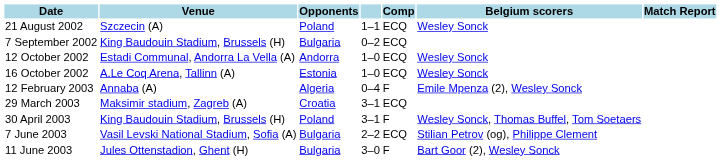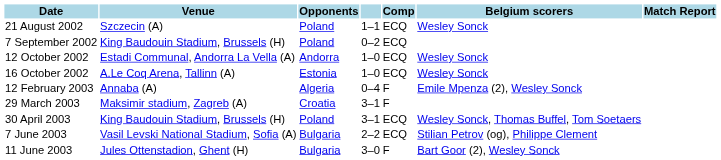 <table>
 <tr>
 <th style="background: lightblue;">Date</th>
 <th style="background: lightblue;">Venue</th>
 <th style="background: lightblue;">Opponents</th>
 <th style="background: lightblue;" align=center></th>
 <th style="background: lightblue;" align=center>Comp</th>
 <th style="background: lightblue;">Belgium scorers</th>
 <th style="background: lightblue;">Match Report</th>
 </tr>
 <tr>
 <td>21 August 2002</td>
 <td><a href='#'>Szczecin</a> (A)</td>
 <td><a href='#'>Poland</a></td>
 <td>1–1</td>
 <td>ECQ</td>
 <td><a href='#'>Wesley Sonck</a></td>
 <td></td>
 </tr>
 <tr>
 <td>7 September 2002</td>
 <td><a href='#'>King Baudouin Stadium</a>, <a href='#'>Brussels</a> (H)</td>
-<td><a href='#'>Bulgaria</a></td>
+<td><a href='#'>Poland</a></td>
 <td>0–2</td>
 <td>ECQ</td>
 <td></td>
 <td></td>
 </tr>
 <tr>
 <td>12 October 2002</td>
 <td><a href='#'>Estadi Communal</a>, <a href='#'>Andorra La Vella</a> (A)</td>
 <td><a href='#'>Andorra</a></td>
 <td>1–0</td>
 <td>ECQ</td>
 <td><a href='#'>Wesley Sonck</a></td>
 <td></td>
 </tr>
 <tr>
 <td>16 October 2002</td>
 <td><a href='#'>A.Le Coq Arena</a>, <a href='#'>Tallinn</a> (A)</td>
 <td><a href='#'>Estonia</a></td>
 <td>1–0</td>
 <td>ECQ</td>
 <td><a href='#'>Wesley Sonck</a></td>
 <td></td>
 </tr>
 <tr>
 <td>12 February 2003</td>
 <td><a href='#'>Annaba</a> (A)</td>
 <td><a href='#'>Algeria</a></td>
 <td>0–4</td>
 <td>F</td>
 <td><a href='#'>Emile Mpenza</a> (2), <a href='#'>Wesley Sonck</a></td>
 <td></td>
 </tr>
 <tr>
 <td>29 March 2003</td>
 <td><a href='#'>Maksimir stadium</a>, <a href='#'>Zagreb</a> (A)</td>
 <td><a href='#'>Croatia</a></td>
 <td>3–1</td>
-<td>ECQ</td>
+<td>F</td>
 <td></td>
 <td></td>
 </tr>
 <tr>
 <td>30 April 2003</td>
 <td><a href='#'>King Baudouin Stadium</a>, <a href='#'>Brussels</a> (H)</td>
 <td><a href='#'>Poland</a></td>
 <td>3–1</td>
-<td>F</td>
+<td>ECQ</td>
 <td><a href='#'>Wesley Sonck</a>, <a href='#'>Thomas Buffel</a>, <a href='#'>Tom Soetaers</a></td>
 <td></td>
 </tr>
 <tr>
 <td>7 June 2003</td>
 <td><a href='#'>Vasil Levski National Stadium</a>, <a href='#'>Sofia</a> (A)</td>
 <td><a href='#'>Bulgaria</a></td>
 <td>2–2</td>
 <td>ECQ</td>
 <td><a href='#'>Stilian Petrov</a> (og), <a href='#'>Philippe Clement</a></td>
 <td></td>
 </tr>
 <tr>
 <td>11 June 2003</td>
 <td><a href='#'>Jules Ottenstadion</a>, <a href='#'>Ghent</a> (H)</td>
 <td><a href='#'>Bulgaria</a></td>
 <td>3–0</td>
 <td>F</td>
 <td><a href='#'>Bart Goor</a> (2), <a href='#'>Wesley Sonck</a></td>
 <td> </td>
 </tr>
 </table>
